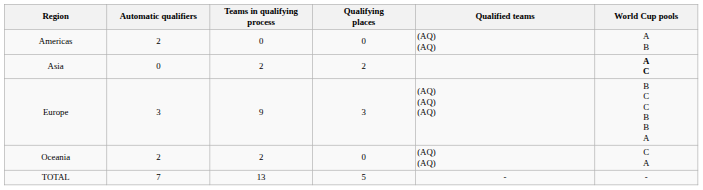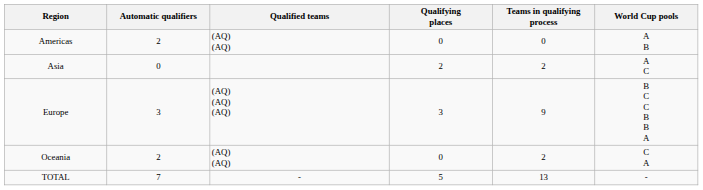 <table class=wikitable width=90% style=font-size:90%;align=center>
 <tr bgcolor=#efefef>
 <th width=8%>Region</th>
 <th width=8%>Automatic qualifiers</th>
+<th width=14%>Qualified teams</th>
+<th width=8%>Qualifying <br> places</th>
 <th width=8%>Teams in qualifying process</th>
-<th width=8%>Qualifying <br> places</th>
-<th width=14%>Qualified teams</th>
 <th width=8%>World Cup pools</th>
 </tr>
 <tr align=center>
 <td>Americas</td>
 <td>2</td>
+<td align=left> (AQ)<br> (AQ)</td>
 <td>0</td>
 <td>0</td>
-<td align=left> (AQ)<br> (AQ)</td>
 <td>A<br>B</td>
 </tr>
 <tr align=center>
 <td>Asia</td>
 <td>0</td>
+<td align=left><br></td>
 <td>2</td>
 <td>2</td>
-<td align=left><br></td>
-<td><strong>A<br>C</strong></td>
+<td>A<br>C</td>
 </tr>
 <tr align=center>
 <td>Europe</td>
 <td>3</td>
+<td align=left> (AQ)<br> (AQ)<br> (AQ)<br><br><br></td>
+<td>3</td>
 <td>9</td>
-<td>3</td>
-<td align=left> (AQ)<br> (AQ)<br> (AQ)<br><br><br></td>
 <td>B<br>C<br>C<br>B<br>B<br>A</td>
 </tr>
 <tr align=center>
 <td>Oceania</td>
 <td>2</td>
+<td align=left> (AQ)<br> (AQ)</td>
+<td>0</td>
 <td>2</td>
-<td>0</td>
-<td align=left> (AQ)<br> (AQ)</td>
 <td>C<br>A</td>
 </tr>
 <tr align=center>
 <td>TOTAL</td>
 <td>7</td>
+<td>-</td>
+<td>5</td>
 <td>13</td>
-<td>5</td>
-<td>-</td>
 <td>-</td>
 </tr>
 </table>
